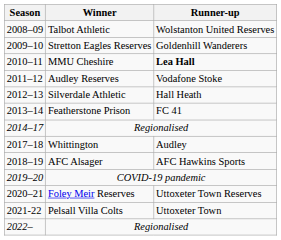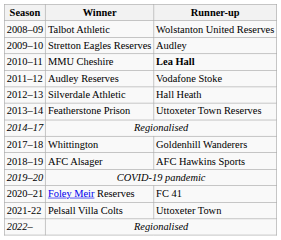 <table class="wikitable" style="textalign-center">
 <tr>
 <th>Season</th>
 <th>Winner</th>
 <th>Runner-up</th>
 </tr>
 <tr>
 <td>2008–09</td>
 <td>Talbot Athletic</td>
 <td>Wolstanton United Reserves</td>
 </tr>
 <tr>
 <td>2009–10</td>
 <td>Stretton Eagles Reserves</td>
-<td>Goldenhill Wanderers</td>
+<td>Audley</td>
 </tr>
 <tr>
 <td>2010–11</td>
 <td>MMU Cheshire</td>
 <td><strong>Lea Hall</strong></td>
 </tr>
 <tr>
 <td>2011–12</td>
 <td>Audley Reserves</td>
 <td>Vodafone Stoke</td>
 </tr>
 <tr>
 <td>2012–13</td>
 <td>Silverdale Athletic</td>
 <td>Hall Heath</td>
 </tr>
 <tr>
 <td>2013–14</td>
 <td>Featherstone Prison</td>
-<td>FC 41</td>
+<td>Uttoxeter Town Reserves</td>
 </tr>
 <tr>
 <td><em>2014–17</em></td>
 <td colspan=2 align=center><em>Regionalised</em></td>
 </tr>
 <tr>
 <td>2017–18</td>
 <td>Whittington</td>
-<td>Audley</td>
+<td>Goldenhill Wanderers</td>
 </tr>
 <tr>
 <td>2018–19</td>
 <td>AFC Alsager</td>
 <td>AFC Hawkins Sports</td>
 </tr>
 <tr>
 <td><em>2019–20</em></td>
 <td colspan=2 align=center><em>COVID-19 pandemic</em></td>
 </tr>
 <tr>
 <td>2020–21</td>
 <td><a href='#'>Foley Meir</a> Reserves</td>
-<td>Uttoxeter Town Reserves</td>
+<td>FC 41</td>
 </tr>
 <tr>
 <td>2021-22</td>
 <td>Pelsall Villa Colts</td>
 <td>Uttoxeter Town</td>
 </tr>
 <tr>
 <td><em>2022–</em></td>
 <td colspan=2 align=center><em>Regionalised</em></td>
 </tr>
 </table>
